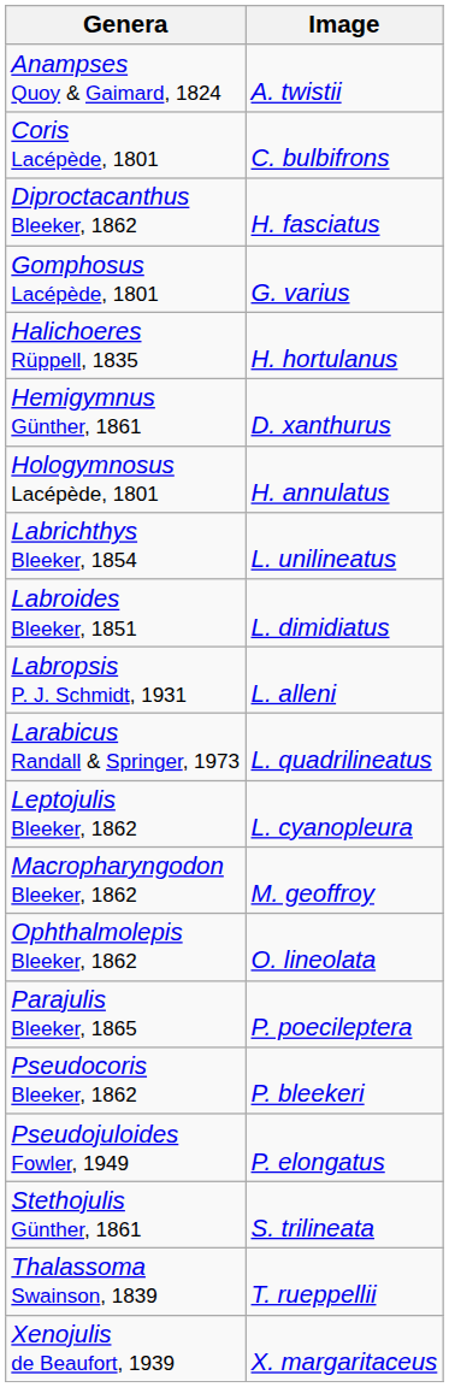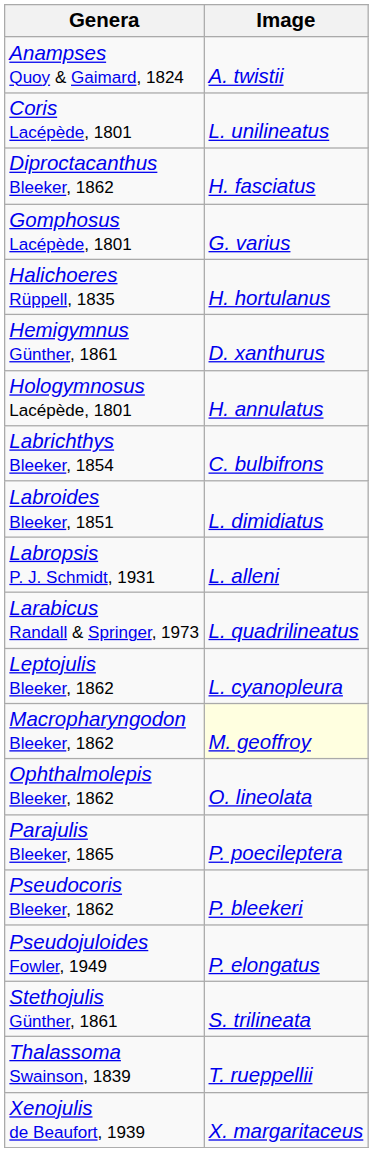 <table class="wikitable">
 <tr>
 <th>Genera</th>
 <th>Image</th>
 </tr>
 <tr>
 <td><em><a href='#'>Anampses</a></em><br><small><a href='#'>Quoy</a> & <a href='#'>Gaimard</a>, 1824</small></td>
 <td><br><em><a href='#'>A. twistii</a></em></td>
 </tr>
 <tr>
 <td><em><a href='#'>Coris</a></em><br><small><a href='#'>Lacépède</a>, 1801</small></td>
-<td><br><em><a href='#'>C. bulbifrons</a></em></td>
+<td><br><em><a href='#'>L. unilineatus</a></em></td>
 </tr>
 <tr>
 <td><em><a href='#'>Diproctacanthus</a></em><br><small><a href='#'>Bleeker</a>, 1862</small></td>
 <td><br><em><a href='#'>H. fasciatus</a></em></td>
 </tr>
 <tr>
 <td><em><a href='#'>Gomphosus</a></em><br><small><a href='#'>Lacépède</a>, 1801</small></td>
 <td><br><em><a href='#'>G. varius</a></em></td>
 </tr>
 <tr>
 <td><em><a href='#'>Halichoeres</a></em><br><small><a href='#'>Rüppell</a>, 1835</small></td>
 <td><br><em><a href='#'>H. hortulanus</a></em></td>
 </tr>
 <tr>
 <td><em><a href='#'>Hemigymnus</a></em><br><small><a href='#'>Günther</a>, 1861</small></td>
 <td><br><em><a href='#'>D. xanthurus</a></em></td>
 </tr>
 <tr>
 <td><em><a href='#'>Hologymnosus</a></em><br><small>Lacépède, 1801</small></td>
 <td><br><em><a href='#'>H. annulatus</a></em></td>
 </tr>
 <tr>
 <td><em><a href='#'>Labrichthys</a></em><br><small><a href='#'>Bleeker</a>, 1854</small></td>
-<td><br><em><a href='#'>L. unilineatus</a></em></td>
+<td><br><em><a href='#'>C. bulbifrons</a></em></td>
 </tr>
 <tr>
 <td><em><a href='#'>Labroides</a></em><br><small><a href='#'>Bleeker</a>, 1851</small></td>
 <td><br><em><a href='#'>L. dimidiatus</a></em></td>
 </tr>
 <tr>
 <td><em><a href='#'>Labropsis</a></em><br><small><a href='#'>P. J. Schmidt</a>, 1931</small></td>
 <td><br><em><a href='#'>L. alleni</a></em></td>
 </tr>
 <tr>
 <td><em><a href='#'>Larabicus</a></em><br><small><a href='#'>Randall</a> & <a href='#'>Springer</a>, 1973</small></td>
 <td><br><em><a href='#'>L. quadrilineatus</a></em></td>
 </tr>
 <tr>
 <td><em><a href='#'>Leptojulis</a></em><br><small><a href='#'>Bleeker</a>, 1862</small></td>
 <td><br><a href='#'><em>L. cyanopleura</em></a></td>
 </tr>
 <tr>
 <td><em><a href='#'>Macropharyngodon</a></em><br><small><a href='#'>Bleeker</a>, 1862</small></td>
-<td><br><em><a href='#'>M. geoffroy</a></em></td>
+<td style="background: lightyellow;"><br><em><a href='#'>M. geoffroy</a></em></td>
 </tr>
 <tr>
 <td><em><a href='#'>Ophthalmolepis</a></em><br><small><a href='#'>Bleeker</a>, 1862</small></td>
 <td><br><em><a href='#'>O. lineolata</a></em></td>
 </tr>
 <tr>
 <td><em><a href='#'>Parajulis</a></em><br><small><a href='#'>Bleeker</a>, 186</small><small>5</small></td>
 <td><br><em><a href='#'>P. poecileptera</a></em></td>
 </tr>
 <tr>
 <td><em><a href='#'>Pseudocoris</a></em><br><small><a href='#'>Bleeker</a>, 1862</small></td>
 <td><br><em><a href='#'>P. bleekeri</a></em></td>
 </tr>
 <tr>
 <td><em><a href='#'>Pseudojuloides</a></em><br><small><a href='#'>Fowler</a>, 1949</small></td>
 <td><br><em><a href='#'>P. elongatus</a></em></td>
 </tr>
 <tr>
 <td><em><a href='#'>Stethojulis</a></em><br><small><a href='#'>Günther</a>, 1861</small></td>
 <td><br><em><a href='#'>S. trilineata</a></em></td>
 </tr>
 <tr>
 <td><em><a href='#'>Thalassoma</a></em><br><small><a href='#'>Swainson</a>, 1839</small></td>
 <td><br><em><a href='#'>T. rueppellii</a></em></td>
 </tr>
 <tr>
 <td><em><a href='#'>Xenojulis</a></em><br><small><a href='#'>de Beaufort</a>, 1939</small></td>
 <td><br><em><a href='#'>X. margaritaceus</a></em></td>
 </tr>
 </table>
